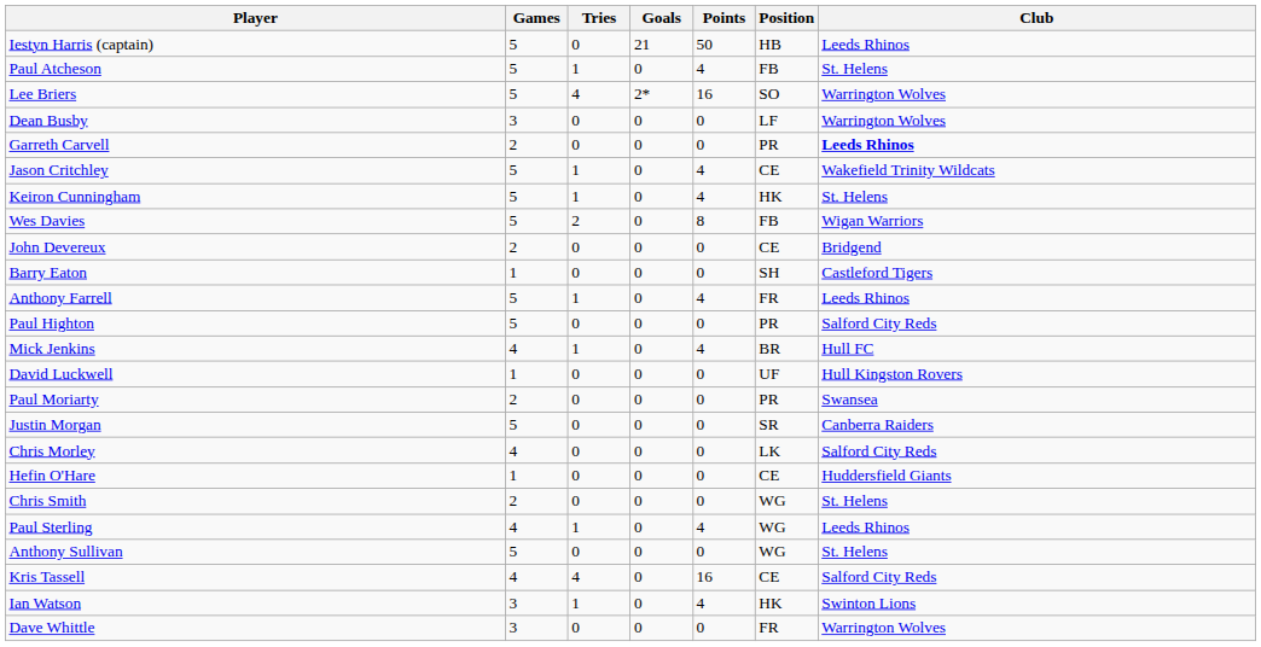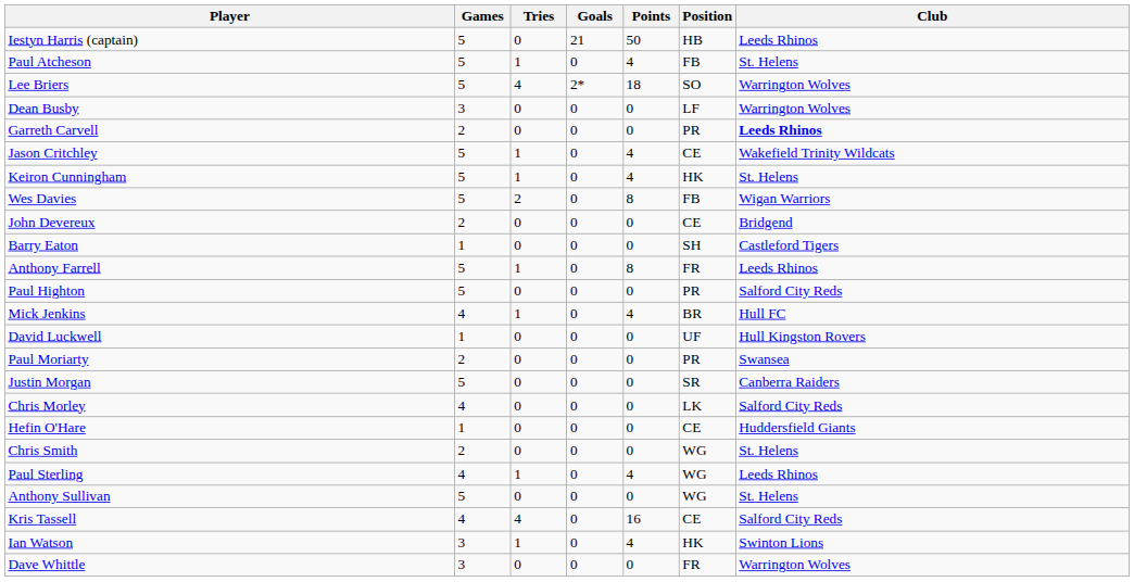 <table class="wikitable">
 <tr bgcolor=#FFFFFF>
 <th !width=25%>Player</th>
 <th width=5%>Games</th>
 <th width=5%>Tries</th>
 <th width=5%>Goals</th>
 <th width=5%>Points</th>
 <th width=5%>Position</th>
 <th width=35%>Club</th>
 </tr>
 <tr>
 <td><a href='#'>Iestyn Harris</a> (captain)</td>
 <td>5</td>
 <td>0</td>
 <td>21</td>
 <td>50</td>
 <td>HB</td>
 <td><a href='#'>Leeds Rhinos</a></td>
 </tr>
 <tr>
 <td><a href='#'>Paul Atcheson</a></td>
 <td>5</td>
 <td>1</td>
 <td>0</td>
 <td>4</td>
 <td>FB</td>
 <td><a href='#'>St. Helens</a></td>
 </tr>
 <tr>
 <td><a href='#'>Lee Briers</a></td>
 <td>5</td>
 <td>4</td>
 <td>2*</td>
-<td>16</td>
+<td>18</td>
 <td>SO</td>
 <td><a href='#'>Warrington Wolves</a></td>
 </tr>
 <tr>
 <td><a href='#'>Dean Busby</a></td>
 <td>3</td>
 <td>0</td>
 <td>0</td>
 <td>0</td>
 <td>LF</td>
 <td><a href='#'>Warrington Wolves</a></td>
 </tr>
 <tr>
 <td><a href='#'>Garreth Carvell</a></td>
 <td>2</td>
 <td>0</td>
 <td>0</td>
 <td>0</td>
 <td>PR</td>
 <td><strong><a href='#'>Leeds Rhinos</a></strong></td>
 </tr>
 <tr>
 <td><a href='#'>Jason Critchley</a></td>
 <td>5</td>
 <td>1</td>
 <td>0</td>
 <td>4</td>
 <td>CE</td>
 <td><a href='#'>Wakefield Trinity Wildcats</a></td>
 </tr>
 <tr>
 <td><a href='#'>Keiron Cunningham</a></td>
 <td>5</td>
 <td>1</td>
 <td>0</td>
 <td>4</td>
 <td>HK</td>
 <td><a href='#'>St. Helens</a></td>
 </tr>
 <tr>
 <td><a href='#'>Wes Davies</a></td>
 <td>5</td>
 <td>2</td>
 <td>0</td>
 <td>8</td>
 <td>FB</td>
 <td><a href='#'>Wigan Warriors</a></td>
 </tr>
 <tr>
 <td><a href='#'>John Devereux</a></td>
 <td>2</td>
 <td>0</td>
 <td>0</td>
 <td>0</td>
 <td>CE</td>
 <td><a href='#'>Bridgend</a></td>
 </tr>
 <tr>
 <td><a href='#'>Barry Eaton</a></td>
 <td>1</td>
 <td>0</td>
 <td>0</td>
 <td>0</td>
 <td>SH</td>
 <td><a href='#'>Castleford Tigers</a></td>
 </tr>
 <tr>
 <td><a href='#'>Anthony Farrell</a></td>
 <td>5</td>
 <td>1</td>
 <td>0</td>
-<td>4</td>
+<td>8</td>
 <td>FR</td>
 <td><a href='#'>Leeds Rhinos</a></td>
 </tr>
 <tr>
 <td><a href='#'>Paul Highton</a></td>
 <td>5</td>
 <td>0</td>
 <td>0</td>
 <td>0</td>
 <td>PR</td>
 <td><a href='#'>Salford City Reds</a></td>
 </tr>
 <tr>
 <td><a href='#'>Mick Jenkins</a></td>
 <td>4</td>
 <td>1</td>
 <td>0</td>
 <td>4</td>
 <td>BR</td>
 <td><a href='#'>Hull FC</a></td>
 </tr>
 <tr>
 <td><a href='#'>David Luckwell</a></td>
 <td>1</td>
 <td>0</td>
 <td>0</td>
 <td>0</td>
 <td>UF</td>
 <td><a href='#'>Hull Kingston Rovers</a></td>
 </tr>
 <tr>
 <td><a href='#'>Paul Moriarty</a></td>
 <td>2</td>
 <td>0</td>
 <td>0</td>
 <td>0</td>
 <td>PR</td>
 <td><a href='#'>Swansea</a></td>
 </tr>
 <tr>
 <td><a href='#'>Justin Morgan</a></td>
 <td>5</td>
 <td>0</td>
 <td>0</td>
 <td>0</td>
 <td>SR</td>
 <td><a href='#'>Canberra Raiders</a></td>
 </tr>
 <tr>
 <td><a href='#'>Chris Morley</a></td>
 <td>4</td>
 <td>0</td>
 <td>0</td>
 <td>0</td>
 <td>LK</td>
 <td><a href='#'>Salford City Reds</a></td>
 </tr>
 <tr>
 <td><a href='#'>Hefin O'Hare</a></td>
 <td>1</td>
 <td>0</td>
 <td>0</td>
 <td>0</td>
 <td>CE</td>
 <td><a href='#'>Huddersfield Giants</a></td>
 </tr>
 <tr>
 <td><a href='#'>Chris Smith</a></td>
 <td>2</td>
 <td>0</td>
 <td>0</td>
 <td>0</td>
 <td>WG</td>
 <td><a href='#'>St. Helens</a></td>
 </tr>
 <tr>
 <td><a href='#'>Paul Sterling</a></td>
 <td>4</td>
 <td>1</td>
 <td>0</td>
 <td>4</td>
 <td>WG</td>
 <td><a href='#'>Leeds Rhinos</a></td>
 </tr>
 <tr>
 <td><a href='#'>Anthony Sullivan</a></td>
 <td>5</td>
 <td>0</td>
 <td>0</td>
 <td>0</td>
 <td>WG</td>
 <td><a href='#'>St. Helens</a></td>
 </tr>
 <tr>
 <td><a href='#'>Kris Tassell</a></td>
 <td>4</td>
 <td>4</td>
 <td>0</td>
 <td>16</td>
 <td>CE</td>
 <td><a href='#'>Salford City Reds</a></td>
 </tr>
 <tr>
 <td><a href='#'>Ian Watson</a></td>
 <td>3</td>
 <td>1</td>
 <td>0</td>
 <td>4</td>
 <td>HK</td>
 <td><a href='#'>Swinton Lions</a></td>
 </tr>
 <tr>
 <td><a href='#'>Dave Whittle</a></td>
 <td>3</td>
 <td>0</td>
 <td>0</td>
 <td>0</td>
 <td>FR</td>
 <td><a href='#'>Warrington Wolves</a></td>
 </tr>
 </table>
